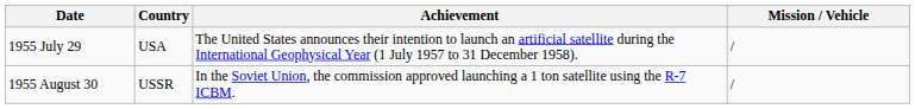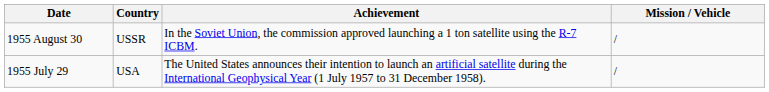 <table class="wikitable">
 <tr>
 <th width="140">Date</th>
 <th width="10">Country</th>
 <th width="600">Achievement</th>
 <th width="200">Mission / Vehicle</th>
 </tr>
 <tr>
+<td>1955 August 30</td>
+<td> USSR</td>
+<td>In the <a href='#'>Soviet Union</a>, the commission approved launching a 1 ton satellite using the <a href='#'>R-7 ICBM</a>.</td>
+<td>/</td>
+</tr>
+<tr>
 <td>1955 July 29</td>
 <td> USA</td>
 <td>The United States announces their intention to launch an <a href='#'>artificial satellite</a> during the <a href='#'>International Geophysical Year</a> (1 July 1957 to 31 December 1958).</td>
 <td>/</td>
 </tr>
-<tr>
-<td>1955 August 30</td>
-<td> USSR</td>
-<td>In the <a href='#'>Soviet Union</a>, the commission approved launching a 1 ton satellite using the <a href='#'>R-7 ICBM</a>.</td>
-<td>/</td>
-</tr>
 </table>
